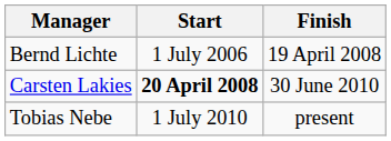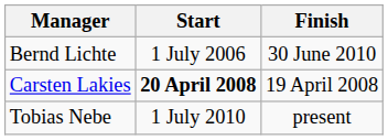 <table class="wikitable">
 <tr>
 <th>Manager</th>
 <th>Start</th>
 <th>Finish</th>
 </tr>
 <tr align="center">
 <td align="left">Bernd Lichte</td>
 <td>1 July 2006</td>
-<td>19 April 2008</td>
+<td>30 June 2010</td>
 </tr>
 <tr align="center">
 <td align="left"><a href='#'>Carsten Lakies</a></td>
 <td><strong>20 April 2008</strong></td>
-<td>30 June 2010</td>
+<td>19 April 2008</td>
 </tr>
 <tr align="center">
 <td align="left">Tobias Nebe</td>
 <td>1 July 2010</td>
 <td>present</td>
 </tr>
 </table>
